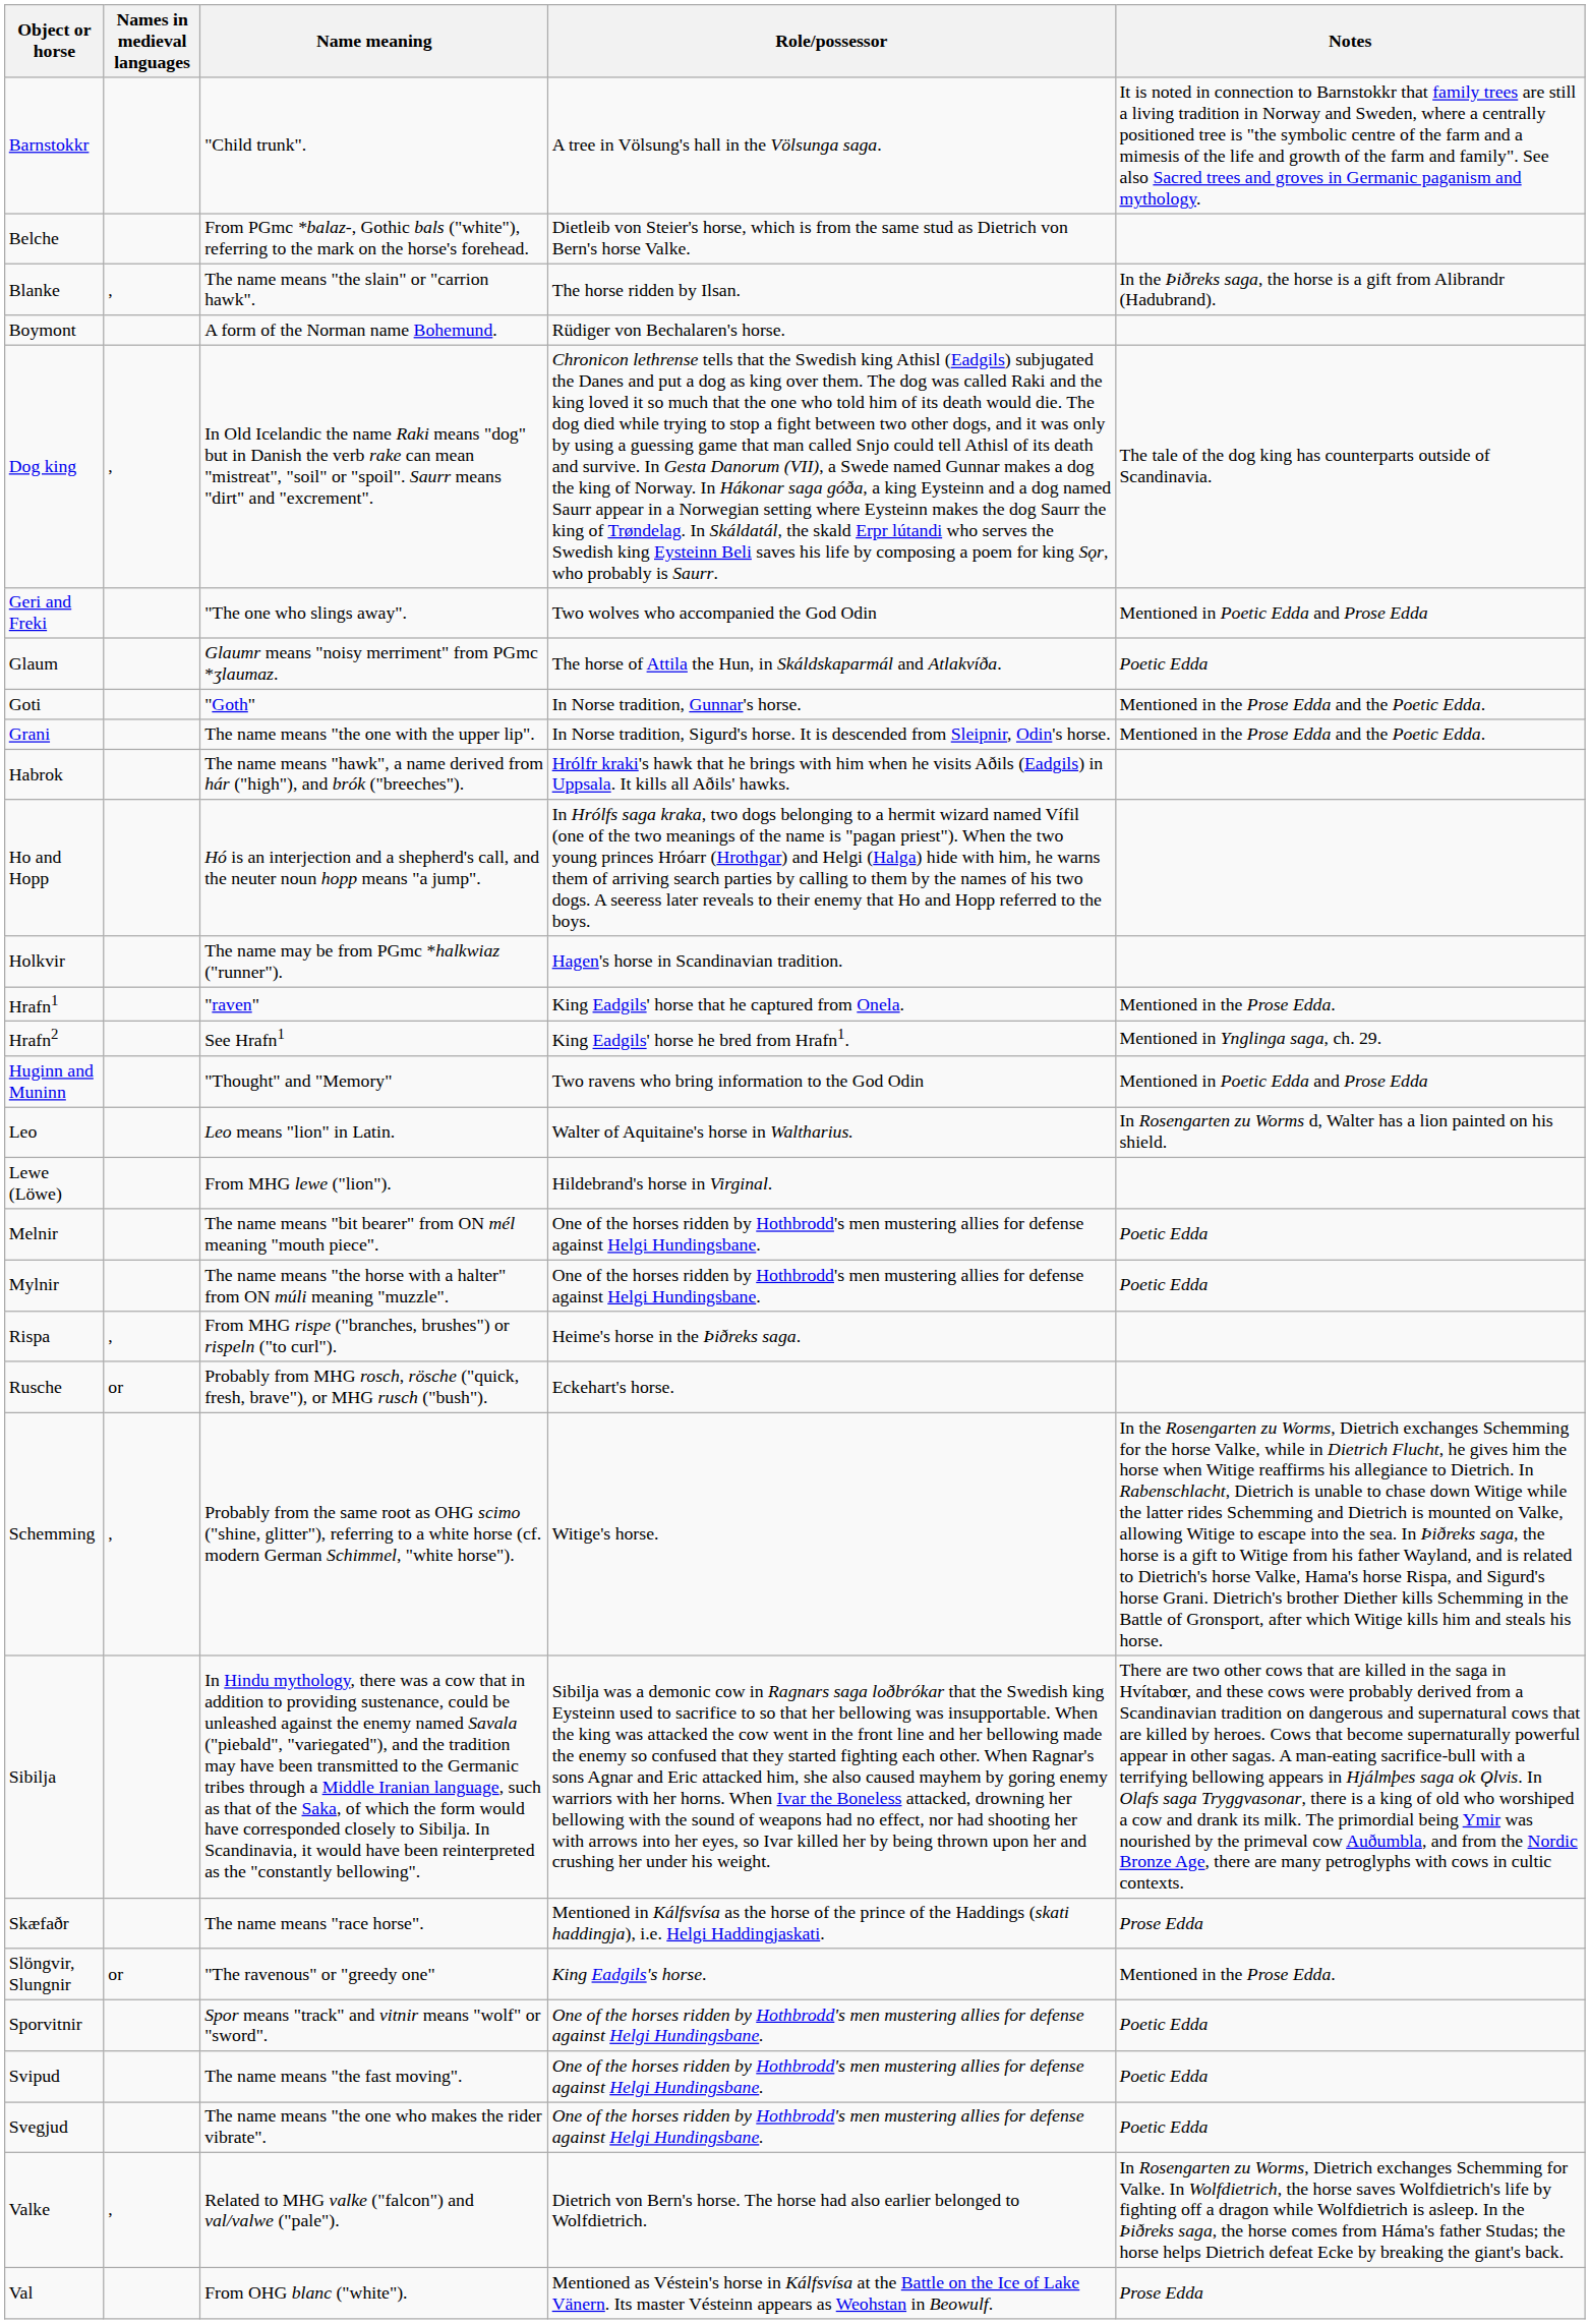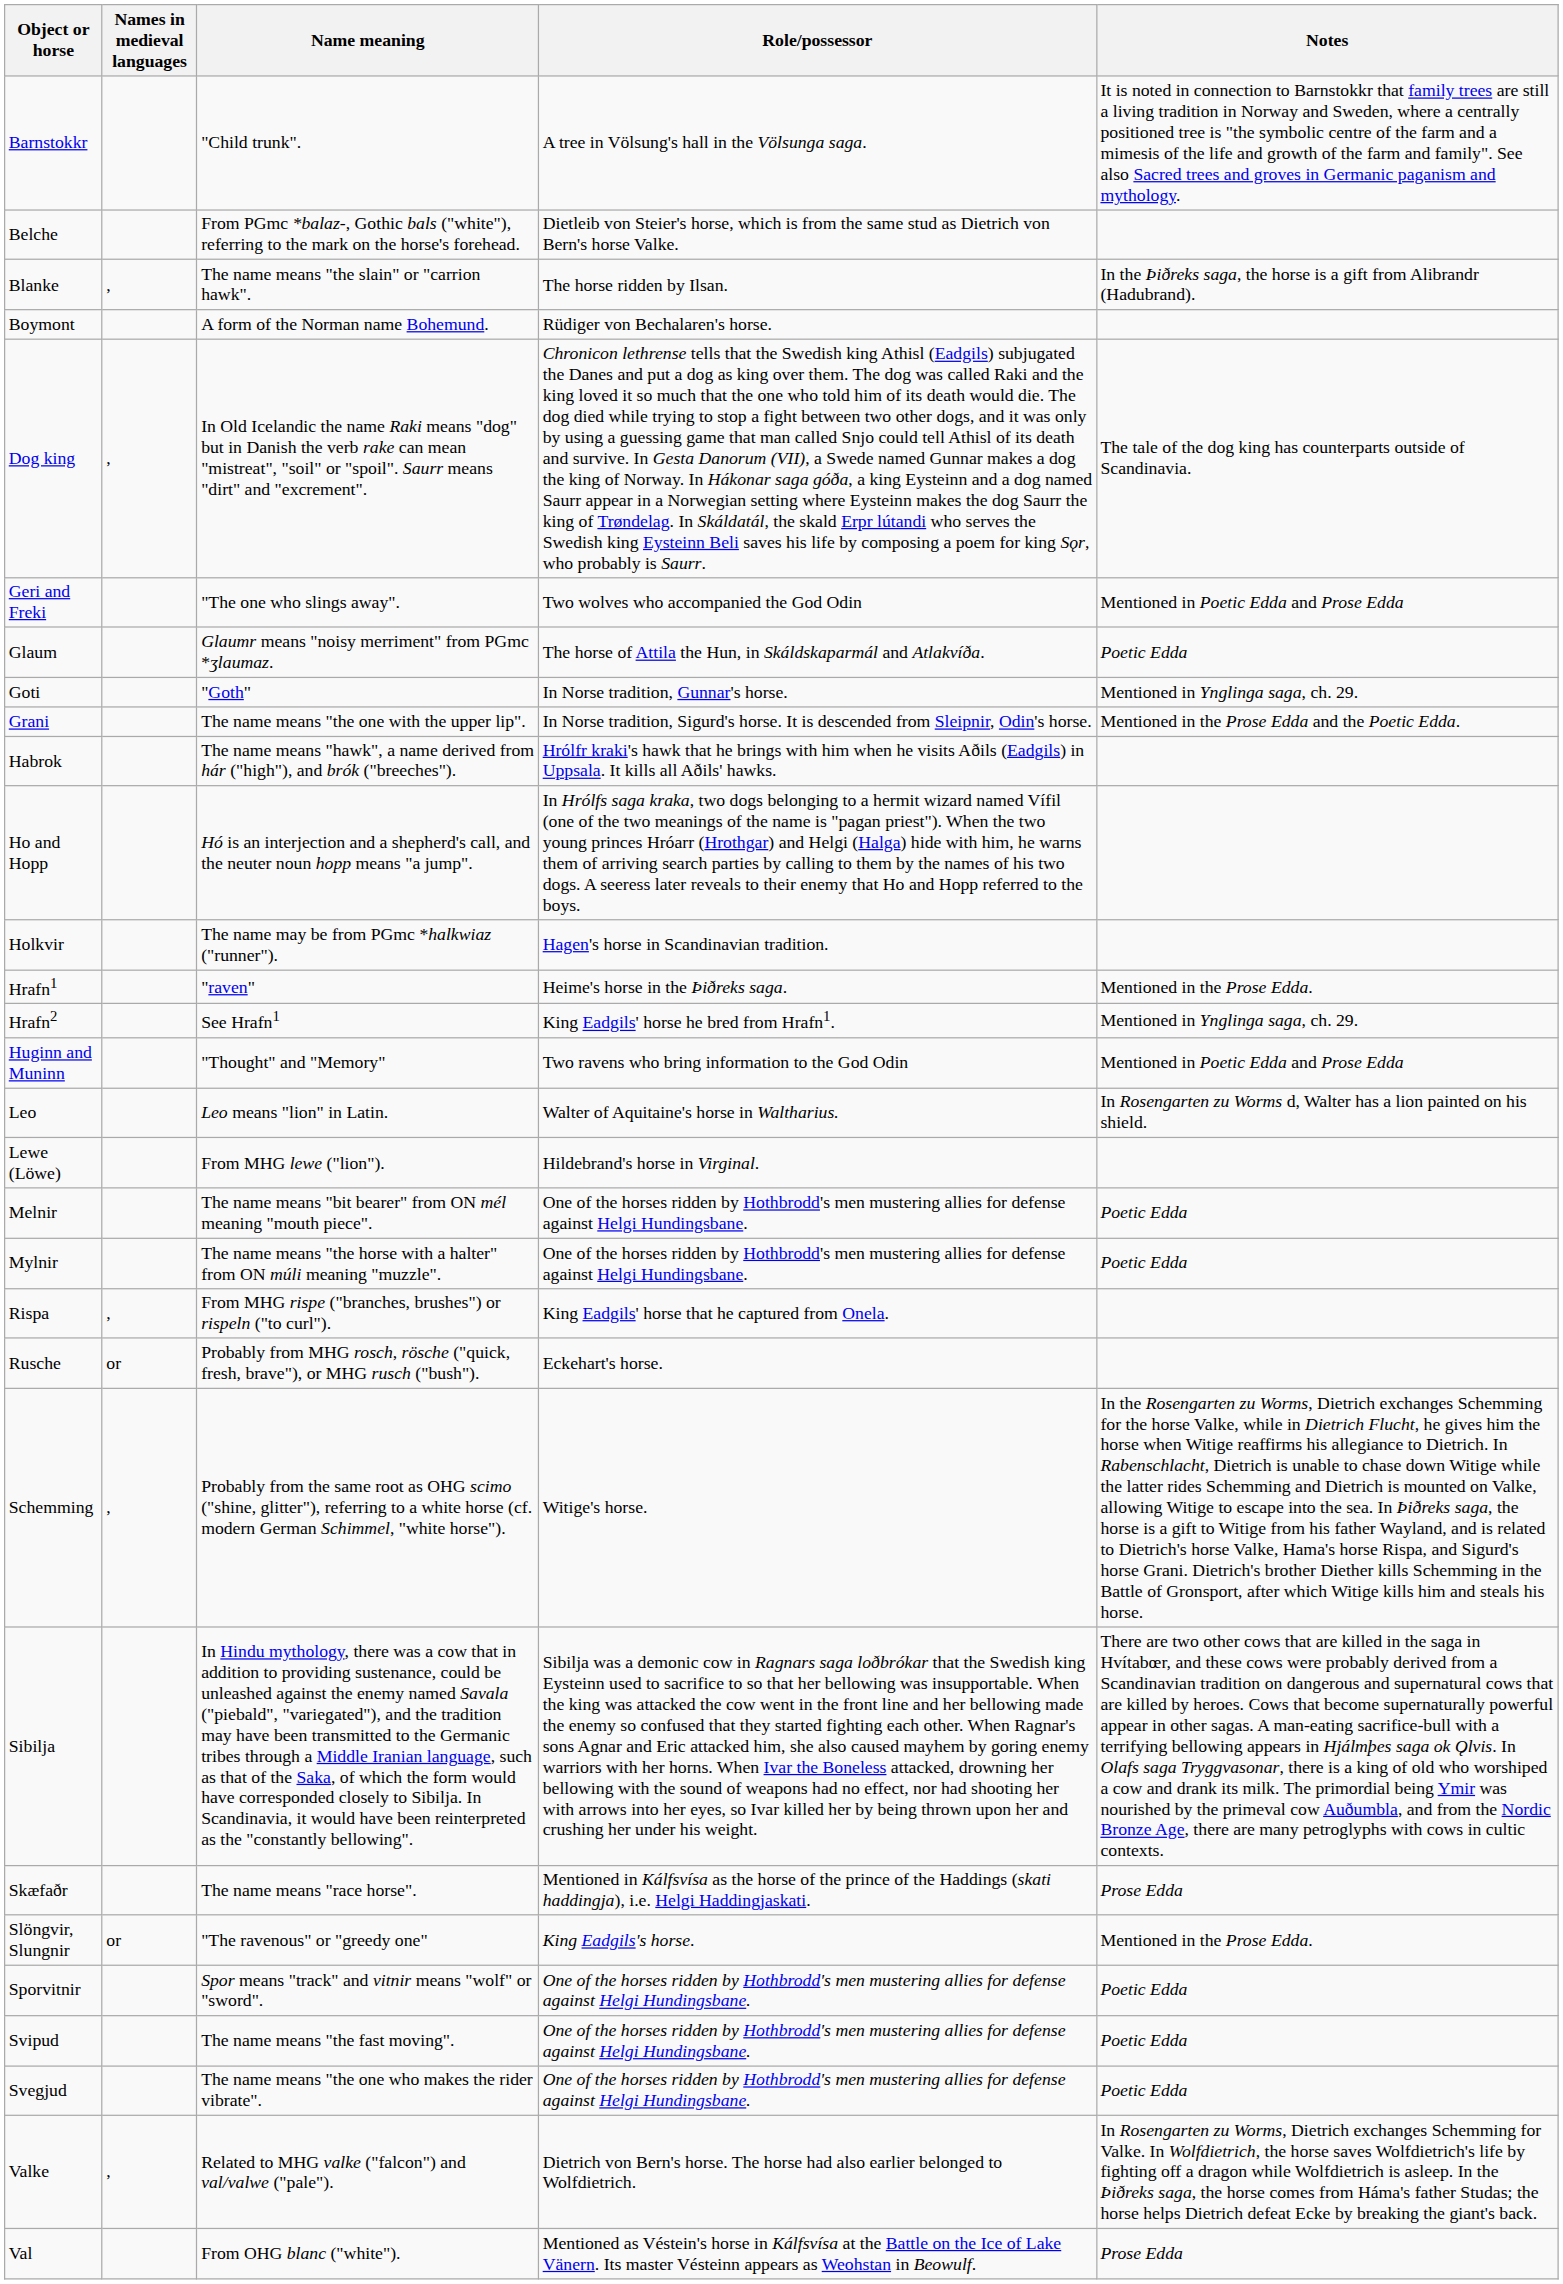 <table class="wikitable sortable" style="font-size: 90%; width: 100%">
 <tr>
 <th>Object or horse</th>
 <th>Names in medieval languages</th>
 <th>Name meaning</th>
 <th>Role/possessor</th>
 <th>Notes</th>
 </tr>
 <tr>
 <td><a href='#'>Barnstokkr</a></td>
 <td></td>
 <td>"Child trunk".</td>
 <td>A tree in Völsung's hall in the <em>Völsunga saga</em>.</td>
 <td>It is noted in connection to Barnstokkr that <a href='#'>family trees</a> are still a living tradition in Norway and Sweden, where a centrally positioned tree is "the symbolic centre of the farm and a mimesis of the life and growth of the farm and family". See also <a href='#'>Sacred trees and groves in Germanic paganism and mythology</a>.</td>
 </tr>
 <tr>
 <td>Belche</td>
 <td></td>
 <td>From PGmc <em>*balaz-</em>, Gothic <em>bals</em> ("white"), referring to the mark on the horse's forehead.</td>
 <td>Dietleib von Steier's horse, which is from the same stud as Dietrich von Bern's horse Valke.</td>
 <td></td>
 </tr>
 <tr>
 <td>Blanke</td>
 <td>, </td>
 <td>The name means "the slain" or "carrion hawk".</td>
 <td>The horse ridden by Ilsan.</td>
 <td>In the <em>Þiðreks saga</em>, the horse is a gift from Alibrandr (Hadubrand).</td>
 </tr>
 <tr>
 <td>Boymont</td>
 <td></td>
 <td>A form of the Norman name <a href='#'>Bohemund</a>.</td>
 <td>Rüdiger von Bechalaren's horse.</td>
 <td></td>
 </tr>
 <tr>
 <td><a href='#'>Dog king</a></td>
 <td>, </td>
 <td>In Old Icelandic the name <em>Raki</em> means "dog" but in Danish the verb <em>rake</em> can mean "mistreat", "soil" or "spoil". <em>Saurr</em> means "dirt" and "excrement".</td>
 <td><em>Chronicon lethrense</em> tells that the Swedish king Athisl (<a href='#'>Eadgils</a>) subjugated the Danes and put a dog as king over them. The dog was called Raki and the king loved it so much that the one who told him of its death would die. The dog died while trying to stop a fight between two other dogs, and it was only by using a guessing game that man called Snjo could tell Athisl of its death and survive. In <em>Gesta Danorum (VII)</em>, a Swede named Gunnar makes a dog the king of Norway. In <em>Hákonar saga góða</em>, a king Eysteinn and a dog named Saurr appear in a Norwegian setting where Eysteinn makes the dog Saurr the king of <a href='#'>Trøndelag</a>. In <em>Skáldatál</em>, the skald <a href='#'>Erpr lútandi</a> who serves the Swedish king <a href='#'>Eysteinn Beli</a> saves his life by composing a poem for king <em>Sǫr</em>, who probably is <em>Saurr</em>.</td>
 <td>The tale of the dog king has counterparts outside of Scandinavia.</td>
 </tr>
 <tr>
 <td><a href='#'>Geri and Freki</a></td>
 <td></td>
 <td>"The one who slings away".</td>
 <td>Two wolves who accompanied the God Odin</td>
 <td>Mentioned in <em>Poetic Edda</em> and <em>Prose Edda</em></td>
 </tr>
 <tr>
 <td>Glaum</td>
 <td></td>
 <td><em>Glaumr</em> means "noisy merriment" from PGmc *<em>ʒlaumaz</em>.</td>
 <td>The horse of <a href='#'>Attila</a> the Hun, in <em>Skáldskaparmál</em> and <em>Atlakvíða</em>.</td>
 <td><em>Poetic Edda</em></td>
 </tr>
 <tr>
 <td>Goti</td>
 <td></td>
 <td>"<a href='#'>Goth</a>"</td>
 <td>In Norse tradition, <a href='#'>Gunnar</a>'s horse.</td>
-<td>Mentioned in the <em>Prose Edda</em> and the <em>Poetic Edda</em>.</td>
+<td>Mentioned in <em>Ynglinga saga</em>, ch. 29.</td>
 </tr>
 <tr>
 <td><a href='#'>Grani</a></td>
 <td></td>
 <td>The name means "the one with the upper lip".</td>
 <td>In Norse tradition, Sigurd's horse. It is descended from <a href='#'>Sleipnir</a>, <a href='#'>Odin</a>'s horse.</td>
 <td>Mentioned in the <em>Prose Edda</em> and the <em>Poetic Edda</em>.</td>
 </tr>
 <tr>
 <td>Habrok</td>
 <td></td>
 <td>The name means "hawk", a name derived from <em>hár</em> ("high"), and <em>brók</em> ("breeches").</td>
 <td><a href='#'>Hrólfr kraki</a>'s hawk that he brings with him when he visits Aðils (<a href='#'>Eadgils</a>) in <a href='#'>Uppsala</a>. It kills all Aðils' hawks.</td>
 <td></td>
 </tr>
 <tr>
 <td>Ho and Hopp</td>
 <td></td>
 <td><em>Hó</em> is an interjection and a shepherd's call, and the neuter noun <em>hopp</em> means "a jump".</td>
 <td>In <em>Hrólfs saga kraka</em>, two dogs belonging to a hermit wizard named Vífil (one of the two meanings of the name is "pagan priest"). When the two young princes Hróarr (<a href='#'>Hrothgar</a>) and Helgi (<a href='#'>Halga</a>) hide with him, he warns them of arriving search parties by calling to them by the names of his two dogs. A seeress later reveals to their enemy that Ho and Hopp referred to the boys.</td>
 <td></td>
 </tr>
 <tr>
 <td>Holkvir</td>
 <td></td>
 <td>The name may be from PGmc *<em>halkwiaz</em> ("runner").</td>
 <td><a href='#'>Hagen</a>'s horse in Scandinavian tradition.</td>
 <td></td>
 </tr>
 <tr>
 <td>Hrafn<sup>1</sup></td>
 <td></td>
 <td>"<a href='#'>raven</a>"</td>
-<td>King <a href='#'>Eadgils</a>' horse that he captured from <a href='#'>Onela</a>.</td>
+<td>Heime's horse in the <em>Þiðreks saga</em>.</td>
 <td>Mentioned in the <em>Prose Edda</em>.</td>
 </tr>
 <tr>
 <td>Hrafn<sup>2</sup></td>
 <td></td>
 <td>See Hrafn<sup>1</sup></td>
 <td>King <a href='#'>Eadgils</a>' horse he bred from Hrafn<sup>1</sup>.</td>
 <td>Mentioned in <em>Ynglinga saga</em>, ch. 29.</td>
 </tr>
 <tr>
 <td><a href='#'>Huginn and Muninn</a></td>
 <td></td>
 <td>"Thought" and "Memory"</td>
 <td>Two ravens who bring information to the God Odin</td>
 <td>Mentioned in <em>Poetic Edda</em> and <em>Prose Edda</em></td>
 </tr>
 <tr>
 <td>Leo</td>
 <td></td>
 <td><em>Leo</em> means "lion" in Latin.</td>
 <td>Walter of Aquitaine's horse in <em>Waltharius.</em></td>
 <td>In <em>Rosengarten zu Worms</em> d, Walter has a lion painted on his shield.</td>
 </tr>
 <tr>
 <td>Lewe (Löwe)</td>
 <td></td>
 <td>From MHG <em>lewe</em> ("lion").</td>
 <td>Hildebrand's horse in <em>Virginal</em>.</td>
 <td></td>
 </tr>
 <tr>
 <td>Melnir</td>
 <td></td>
 <td>The name means "bit bearer" from ON <em>mél</em> meaning "mouth piece".</td>
 <td>One of the horses ridden by <a href='#'>Hothbrodd</a>'s men mustering allies for defense against <a href='#'>Helgi Hundingsbane</a>.</td>
 <td><em>Poetic Edda</em></td>
 </tr>
 <tr>
 <td>Mylnir</td>
 <td></td>
 <td>The name means "the horse with a halter" from ON <em>múli</em> meaning "muzzle".</td>
 <td>One of the horses ridden by <a href='#'>Hothbrodd</a>'s men mustering allies for defense against <a href='#'>Helgi Hundingsbane</a>.</td>
 <td><em>Poetic Edda</em></td>
 </tr>
 <tr>
 <td>Rispa</td>
 <td>, </td>
 <td>From MHG <em>rispe</em> ("branches, brushes") or <em>rispeln</em> ("to curl").</td>
-<td>Heime's horse in the <em>Þiðreks saga</em>.</td>
+<td>King <a href='#'>Eadgils</a>' horse that he captured from <a href='#'>Onela</a>.</td>
 <td></td>
 </tr>
 <tr>
 <td>Rusche</td>
 <td> or </td>
 <td>Probably from MHG <em>rosch</em>, <em>rösche</em> ("quick, fresh, brave"), or MHG <em>rusch</em> ("bush").</td>
 <td>Eckehart's horse.</td>
 <td></td>
 </tr>
 <tr>
 <td>Schemming</td>
 <td>, </td>
 <td>Probably from the same root as OHG <em>scimo</em> ("shine, glitter"), referring to a white horse (cf. modern German <em>Schimmel</em>, "white horse").</td>
 <td>Witige's horse.</td>
 <td>In the <em>Rosengarten zu Worms</em>, Dietrich exchanges Schemming for the horse Valke, while in <em>Dietrich Flucht</em>, he gives him the horse when Witige reaffirms his allegiance to Dietrich. In <em>Rabenschlacht</em>, Dietrich is unable to chase down Witige while the latter rides Schemming and Dietrich is mounted on Valke, allowing Witige to escape into the sea. In <em>Þiðreks saga</em>, the horse is a gift to Witige from his father Wayland, and is related to Dietrich's horse Valke, Hama's horse Rispa, and Sigurd's horse Grani. Dietrich's brother Diether kills Schemming in the Battle of Gronsport, after which Witige kills him and steals his horse.</td>
 </tr>
 <tr>
 <td>Sibilja</td>
 <td></td>
 <td>In <a href='#'>Hindu mythology</a>, there was a cow that in addition to providing sustenance, could be unleashed against the enemy named <em>Savala</em> ("piebald", "variegated"), and the tradition may have been transmitted to the Germanic tribes through a <a href='#'>Middle Iranian language</a>, such as that of the <a href='#'>Saka</a>, of which the form would have corresponded closely to Sibilja. In Scandinavia, it would have been reinterpreted as the "constantly bellowing".</td>
 <td>Sibilja was a demonic cow in <em>Ragnars saga loðbrókar</em> that the Swedish king Eysteinn used to sacrifice to so that her bellowing was insupportable. When the king was attacked the cow went in the front line and her bellowing made the enemy so confused that they started fighting each other. When Ragnar's sons Agnar and Eric attacked him, she also caused mayhem by goring enemy warriors with her horns. When <a href='#'>Ivar the Boneless</a> attacked, drowning her bellowing with the sound of weapons had no effect, nor had shooting her with arrows into her eyes, so Ivar killed her by being thrown upon her and crushing her under his weight.</td>
 <td>There are two other cows that are killed in the saga in Hvítabœr, and these cows were probably derived from a Scandinavian tradition on dangerous and supernatural cows that are killed by heroes. Cows that become supernaturally powerful appear in other sagas. A man-eating sacrifice-bull with a terrifying bellowing appears in <em>Hjálmþes saga ok Ǫlvis</em>. In <em>Olafs saga Tryggvasonar</em>, there is a king of old who worshiped a cow and drank its milk. The primordial being <a href='#'>Ymir</a> was nourished by the primeval cow <a href='#'>Auðumbla</a>, and from the <a href='#'>Nordic Bronze Age</a>, there are many petroglyphs with cows in cultic contexts.</td>
 </tr>
 <tr>
 <td>Skæfaðr</td>
 <td></td>
 <td>The name means "race horse".</td>
 <td>Mentioned in <em>Kálfsvísa</em> as the horse of the prince of the Haddings (<em>skati haddingja</em>), i.e. <a href='#'>Helgi Haddingjaskati</a>.</td>
 <td><em>Prose Edda</em></td>
 </tr>
 <tr>
 <td>Slöngvir, Slungnir</td>
 <td> or </td>
 <td>"The ravenous" or "greedy one"</td>
 <td><em>King <a href='#'>Eadgils</a>'s horse</em>.</td>
 <td>Mentioned in the <em>Prose Edda</em>.</td>
 </tr>
 <tr>
 <td>Sporvitnir</td>
 <td></td>
 <td><em>Spor</em> means "track" and <em>vitnir</em> means "wolf" or "sword".</td>
 <td><em>One of the horses ridden by <a href='#'>Hothbrodd</a>'s men mustering allies for defense against <a href='#'>Helgi Hundingsbane</a>.</em></td>
 <td><em>Poetic Edda</em></td>
 </tr>
 <tr>
 <td>Svipud</td>
 <td></td>
 <td>The name means "the fast moving".</td>
 <td><em>One of the horses ridden by <a href='#'>Hothbrodd</a>'s men mustering allies for defense against <a href='#'>Helgi Hundingsbane</a>.</em></td>
 <td><em>Poetic Edda</em></td>
 </tr>
 <tr>
 <td>Svegjud</td>
 <td></td>
 <td>The name means "the one who makes the rider vibrate".</td>
 <td><em>One of the horses ridden by <a href='#'>Hothbrodd</a>'s men mustering allies for defense against <a href='#'>Helgi Hundingsbane</a>.</em></td>
 <td><em>Poetic Edda</em></td>
 </tr>
 <tr>
 <td>Valke</td>
 <td>, </td>
 <td>Related to MHG <em>valke</em> ("falcon") and <em>val/valwe</em> ("pale").</td>
 <td>Dietrich von Bern's horse. The horse had also earlier belonged to Wolfdietrich.</td>
 <td>In <em>Rosengarten zu Worms</em>, Dietrich exchanges Schemming for Valke. In <em>Wolfdietrich</em>, the horse saves Wolfdietrich's life by fighting off a dragon while Wolfdietrich is asleep. In the <em>Þiðreks saga</em>, the horse comes from Háma's father Studas; the horse helps Dietrich defeat Ecke by breaking the giant's back.</td>
 </tr>
 <tr>
 <td>Val</td>
 <td></td>
 <td>From OHG <em>blanc</em> ("white").</td>
 <td>Mentioned as Véstein's horse in <em>Kálfsvísa</em> at the <a href='#'>Battle on the Ice of Lake Vänern</a>. Its master Vésteinn appears as <a href='#'>Weohstan</a> in <em>Beowulf</em>.</td>
 <td><em>Prose Edda</em></td>
 </tr>
 </table>
